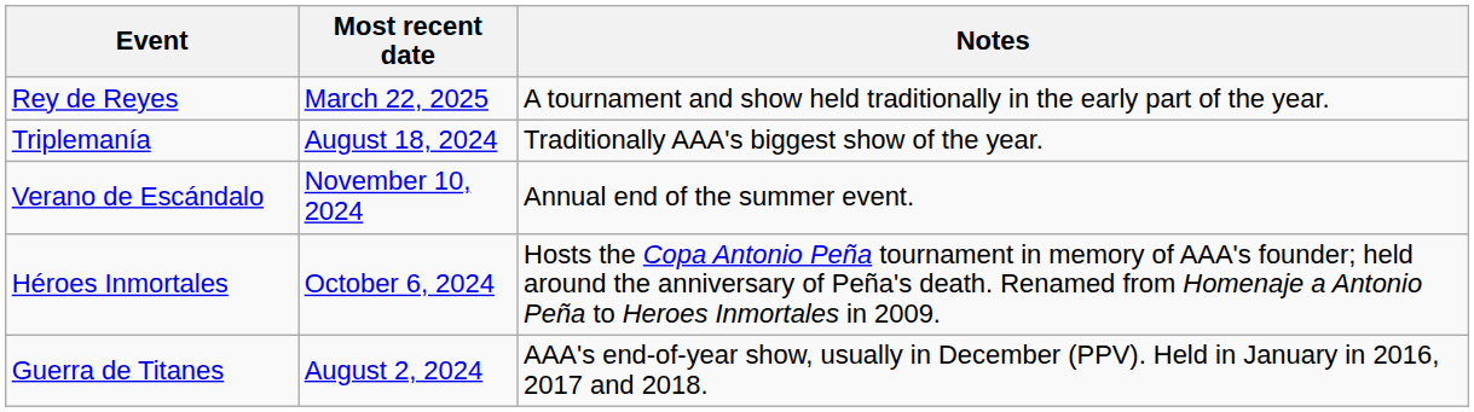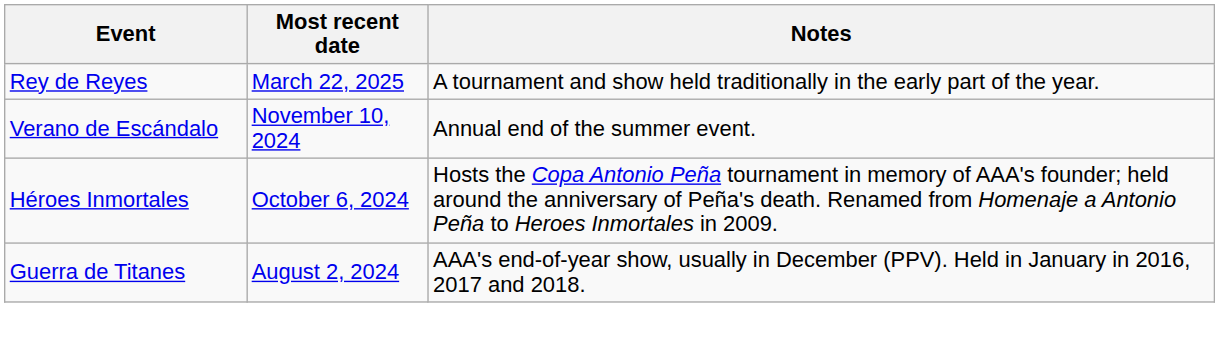 <table class="wikitable" align="center" width="100%">
 <tr>
 <th width="20%">Event</th>
 <th width="15%">Most recent date</th>
 <th width="65%">Notes</th>
 </tr>
 <tr>
 <td><a href='#'>Rey de Reyes</a></td>
 <td><a href='#'>March 22, 2025</a></td>
 <td>A tournament and show held traditionally in the early part of the year.</td>
-</tr>
-<tr>
-<td><a href='#'>Triplemanía</a></td>
-<td><a href='#'>August 18, 2024</a></td>
-<td>Traditionally AAA's biggest show of the year.</td>
 </tr>
 <tr>
 <td><a href='#'>Verano de Escándalo</a></td>
 <td><a href='#'>November 10, 2024</a></td>
 <td>Annual end of the summer event.</td>
 </tr>
 <tr>
 <td><a href='#'>Héroes Inmortales</a></td>
 <td><a href='#'>October 6, 2024</a></td>
 <td>Hosts the <em><a href='#'>Copa Antonio Peña</a></em> tournament in memory of AAA's founder; held around the anniversary of Peña's death. Renamed from <em>Homenaje a Antonio Peña</em> to <em>Heroes Inmortales</em> in 2009.</td>
 </tr>
 <tr>
 <td><a href='#'>Guerra de Titanes</a></td>
 <td><a href='#'>August 2, 2024</a></td>
 <td>AAA's end-of-year show, usually in December (PPV). Held in January in 2016, 2017 and 2018.</td>
 </tr>
 </table>
